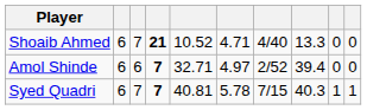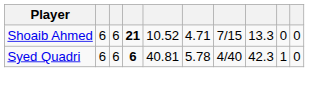 <table class="wikitable sortable" style="text-align: center;">
 <tr>
 <th class="unsortable">Player</th>
 <th></th>
 <th></th>
 <th></th>
 <th></th>
 <th></th>
 <th></th>
 <th></th>
 <th></th>
 <th></th>
 </tr>
 <tr>
 <td style="text-align:left"><a href='#'>Shoaib Ahmed</a></td>
 <td style="text-align:left">6</td>
-<td>7</td>
+<td>6</td>
 <td><strong>21</strong></td>
 <td>10.52</td>
 <td>4.71</td>
-<td>4/40</td>
+<td>7/15</td>
 <td>13.3</td>
-<td>0</td>
-<td>0</td>
-</tr>
-<tr>
-<td style="text-align:left"><a href='#'>Amol Shinde</a></td>
-<td style="text-align:left">6</td>
-<td>6</td>
-<td><strong>7</strong></td>
-<td>32.71</td>
-<td>4.97</td>
-<td>2/52</td>
-<td>39.4</td>
 <td>0</td>
 <td>0</td>
 </tr>
 <tr>
 <td style="text-align:left"><a href='#'>Syed Quadri</a></td>
 <td style="text-align:left">6</td>
-<td>7</td>
-<td><strong>7</strong></td>
+<td>6</td>
+<td><strong>6</strong></td>
 <td>40.81</td>
 <td>5.78</td>
-<td>7/15</td>
-<td>40.3</td>
+<td>4/40</td>
+<td>42.3</td>
 <td>1</td>
-<td>1</td>
+<td>0</td>
 </tr>
 </table>
